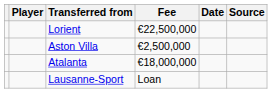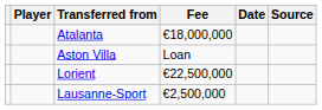 <table class="wikitable plainrowheaders sortable">
 <tr>
 <th></th>
 <th scope="col">Player</th>
 <th>Transferred from</th>
 <th style="width: 65px;">Fee</th>
 <th scope="col">Date</th>
 <th scope="col">Source</th>
 </tr>
 <tr>
 <td align="center"></td>
 <td></td>
+<td> <a href='#'>Atalanta</a></td>
+<td>€18,000,000</td>
+<td></td>
+<td></td>
+</tr>
+<tr>
+<td align="center"></td>
+<td></td>
+<td> <a href='#'>Aston Villa</a></td>
+<td>Loan</td>
+<td></td>
+<td></td>
+</tr>
+<tr>
+<td align="center"></td>
+<td></td>
 <td> <a href='#'>Lorient</a></td>
 <td>€22,500,000</td>
 <td></td>
 <td></td>
 </tr>
 <tr>
 <td align="center"></td>
 <td></td>
-<td> <a href='#'>Aston Villa</a></td>
+<td> <a href='#'>Lausanne-Sport</a></td>
 <td>€2,500,000</td>
 <td></td>
 <td></td>
 </tr>
-<tr>
-<td align="center"></td>
-<td></td>
-<td> <a href='#'>Atalanta</a></td>
-<td>€18,000,000</td>
-<td></td>
-<td></td>
-</tr>
-<tr>
-<td align="center"></td>
-<td></td>
-<td> <a href='#'>Lausanne-Sport</a></td>
-<td>Loan</td>
-<td></td>
-<td></td>
-</tr>
 </table>
